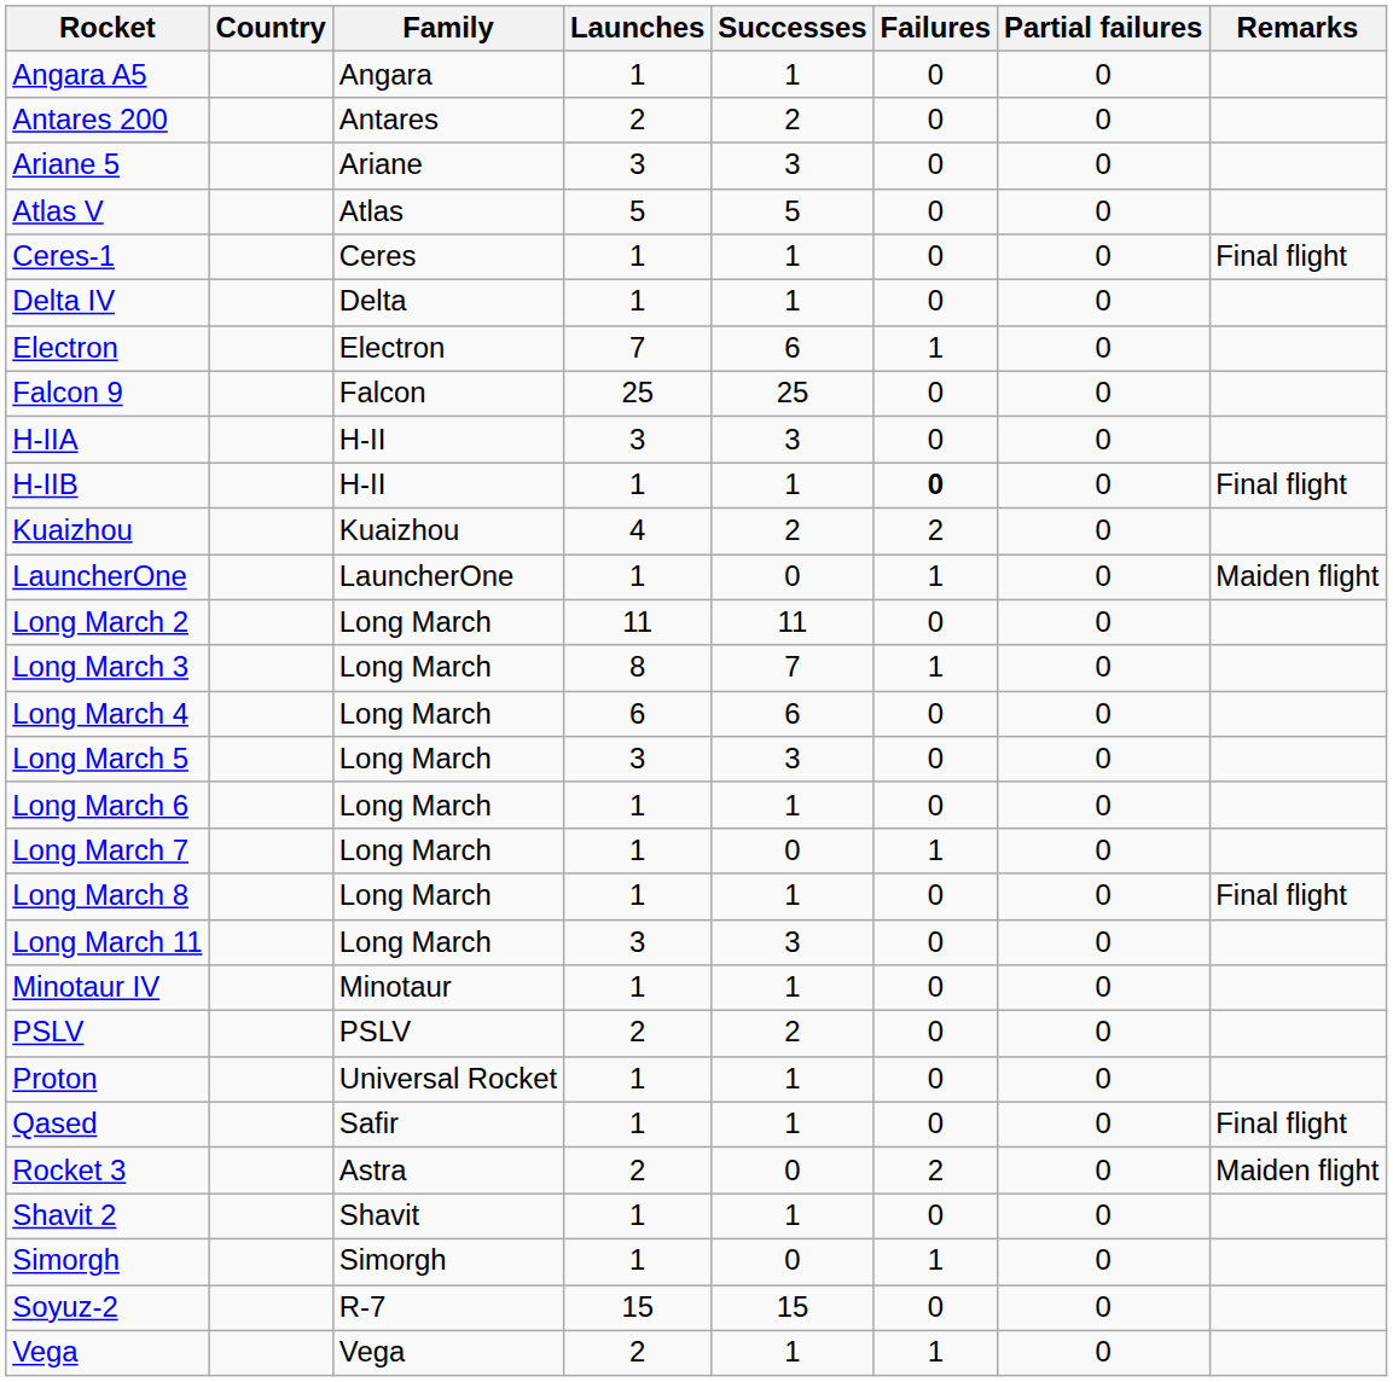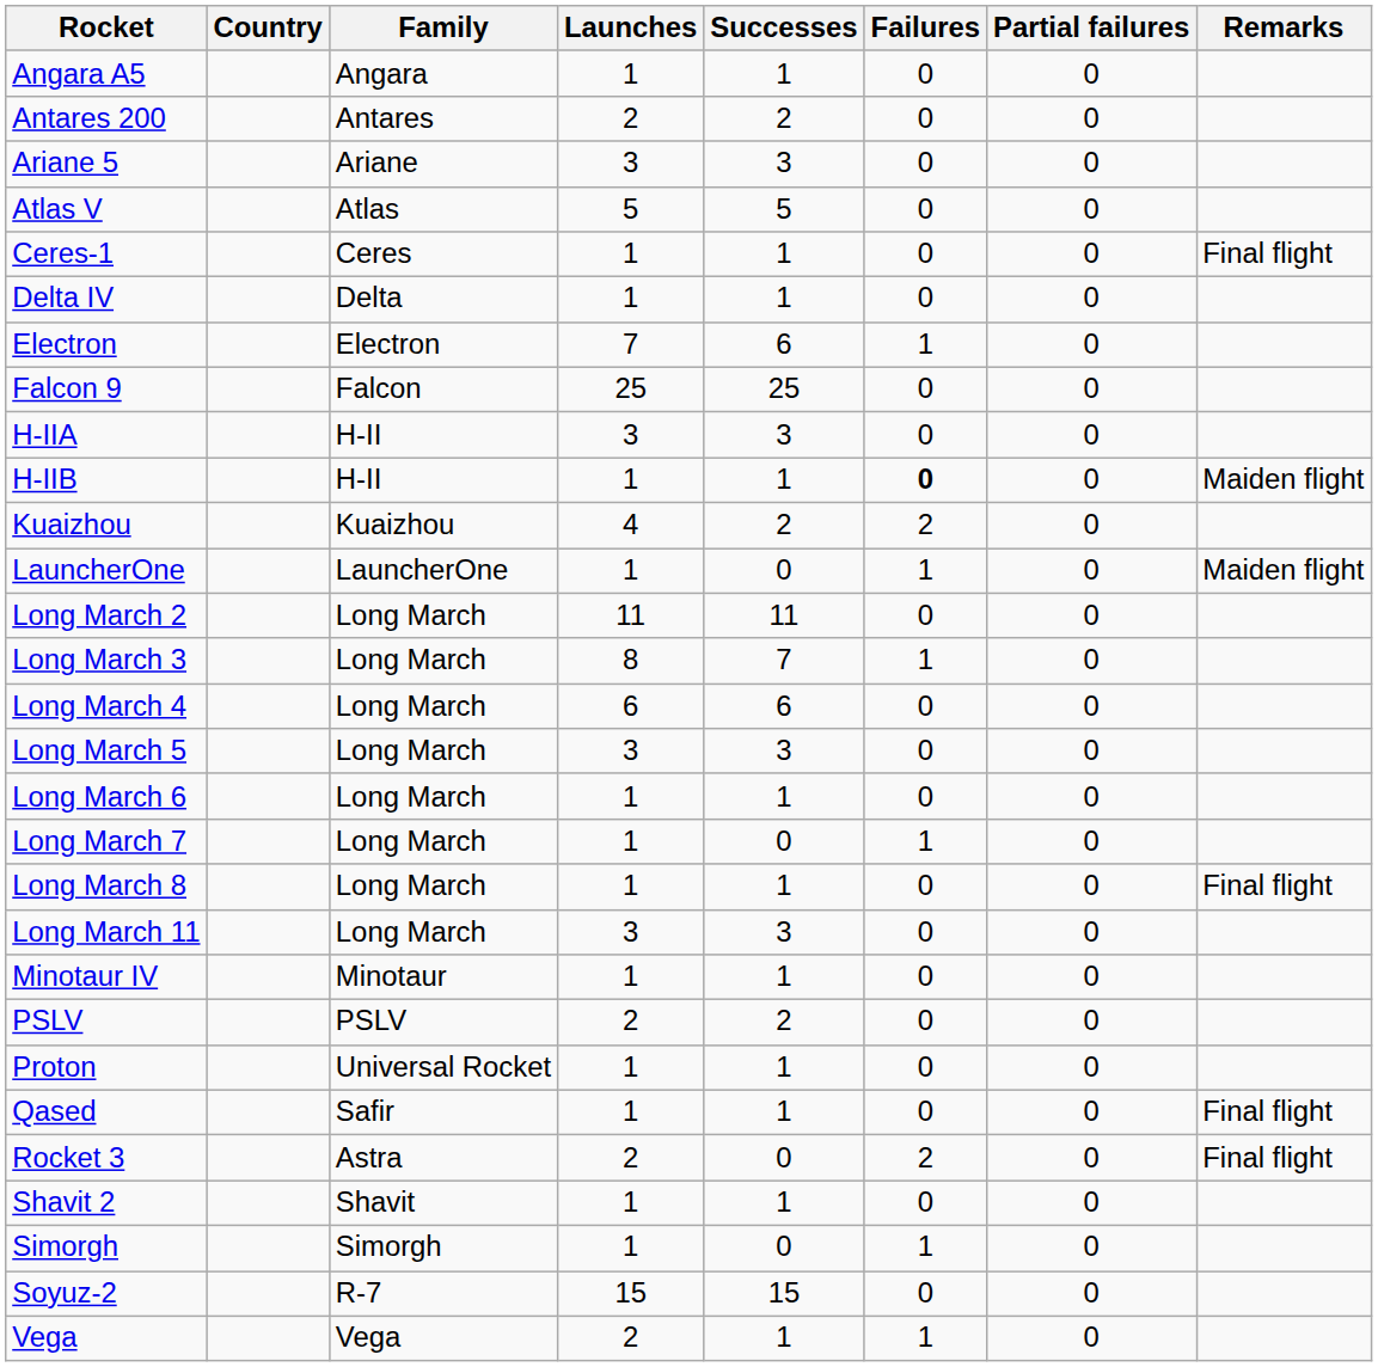 <table class="wikitable sortable collapsible collapsed" style=text-align:center>
 <tr>
 <th>Rocket</th>
 <th>Country</th>
 <th>Family</th>
 <th>Launches</th>
 <th>Successes</th>
 <th>Failures</th>
 <th>Partial failures</th>
 <th>Remarks</th>
 </tr>
 <tr>
 <td align=left><a href='#'>Angara A5</a></td>
 <td align=left></td>
 <td align=left>Angara</td>
 <td>1</td>
 <td>1</td>
 <td>0</td>
 <td>0</td>
 <td></td>
 </tr>
 <tr>
 <td align=left><a href='#'>Antares 200</a></td>
 <td align=left></td>
 <td align=left>Antares</td>
 <td>2</td>
 <td>2</td>
 <td>0</td>
 <td>0</td>
 <td></td>
 </tr>
 <tr>
 <td align=left><a href='#'>Ariane 5</a></td>
 <td align=left></td>
 <td align=left>Ariane</td>
 <td>3</td>
 <td>3</td>
 <td>0</td>
 <td>0</td>
 <td></td>
 </tr>
 <tr>
 <td align=left><a href='#'>Atlas V</a></td>
 <td align=left></td>
 <td align=left>Atlas</td>
 <td>5</td>
 <td>5</td>
 <td>0</td>
 <td>0</td>
 <td></td>
 </tr>
 <tr>
 <td align=left><a href='#'>Ceres-1</a></td>
 <td align=left></td>
 <td align=left>Ceres</td>
 <td>1</td>
 <td>1</td>
 <td>0</td>
 <td>0</td>
 <td align=left>Final flight</td>
 </tr>
 <tr>
 <td align=left><a href='#'>Delta IV</a></td>
 <td align=left></td>
 <td align=left>Delta</td>
 <td>1</td>
 <td>1</td>
 <td>0</td>
 <td>0</td>
 <td></td>
 </tr>
 <tr>
 <td align=left><a href='#'>Electron</a></td>
 <td align=left></td>
 <td align=left>Electron</td>
 <td>7</td>
 <td>6</td>
 <td>1</td>
 <td>0</td>
 <td></td>
 </tr>
 <tr>
 <td align=left><a href='#'>Falcon 9</a></td>
 <td align=left></td>
 <td align=left>Falcon</td>
 <td>25</td>
 <td>25</td>
 <td>0</td>
 <td>0</td>
 <td></td>
 </tr>
 <tr>
 <td align=left><a href='#'>H-IIA</a></td>
 <td align=left></td>
 <td align=left>H-II</td>
 <td>3</td>
 <td>3</td>
 <td>0</td>
 <td>0</td>
 <td></td>
 </tr>
 <tr>
 <td align=left><a href='#'>H-IIB</a></td>
 <td align=left></td>
 <td align=left>H-II</td>
 <td>1</td>
 <td>1</td>
 <td><strong>0</strong></td>
 <td>0</td>
-<td align=left>Final flight</td>
+<td align=left>Maiden flight</td>
 </tr>
 <tr>
 <td align=left><a href='#'>Kuaizhou</a></td>
 <td align=left></td>
 <td align=left>Kuaizhou</td>
 <td>4</td>
 <td>2</td>
 <td>2</td>
 <td>0</td>
 <td></td>
 </tr>
 <tr>
 <td align=left><a href='#'>LauncherOne</a></td>
 <td align=left></td>
 <td align=left>LauncherOne</td>
 <td>1</td>
 <td>0</td>
 <td>1</td>
 <td>0</td>
 <td align=left>Maiden flight</td>
 </tr>
 <tr>
 <td align=left><a href='#'>Long March 2</a></td>
 <td align=left></td>
 <td align=left>Long March</td>
 <td>11</td>
 <td>11</td>
 <td>0</td>
 <td>0</td>
 <td></td>
 </tr>
 <tr>
 <td align=left><a href='#'>Long March 3</a></td>
 <td align=left></td>
 <td align=left>Long March</td>
 <td>8</td>
 <td>7</td>
 <td>1</td>
 <td>0</td>
 <td></td>
 </tr>
 <tr>
 <td align=left><a href='#'>Long March 4</a></td>
 <td align=left></td>
 <td align=left>Long March</td>
 <td>6</td>
 <td>6</td>
 <td>0</td>
 <td>0</td>
 <td></td>
 </tr>
 <tr>
 <td align=left><a href='#'>Long March 5</a></td>
 <td align=left></td>
 <td align=left>Long March</td>
 <td>3</td>
 <td>3</td>
 <td>0</td>
 <td>0</td>
 <td></td>
 </tr>
 <tr>
 <td align=left><a href='#'>Long March 6</a></td>
 <td align=left></td>
 <td align=left>Long March</td>
 <td>1</td>
 <td>1</td>
 <td>0</td>
 <td>0</td>
 <td></td>
 </tr>
 <tr>
 <td align=left><a href='#'>Long March 7</a></td>
 <td align=left></td>
 <td align=left>Long March</td>
 <td>1</td>
 <td>0</td>
 <td>1</td>
 <td>0</td>
 <td></td>
 </tr>
 <tr>
 <td align=left><a href='#'>Long March 8</a></td>
 <td align=left></td>
 <td align=left>Long March</td>
 <td>1</td>
 <td>1</td>
 <td>0</td>
 <td>0</td>
 <td align=left>Final flight</td>
 </tr>
 <tr>
 <td align=left><a href='#'>Long March 11</a></td>
 <td align=left></td>
 <td align=left>Long March</td>
 <td>3</td>
 <td>3</td>
 <td>0</td>
 <td>0</td>
 <td></td>
 </tr>
 <tr>
 <td align=left><a href='#'>Minotaur IV</a></td>
 <td align=left></td>
 <td align=left>Minotaur</td>
 <td>1</td>
 <td>1</td>
 <td>0</td>
 <td>0</td>
 <td></td>
 </tr>
 <tr>
 <td align=left><a href='#'>PSLV</a></td>
 <td align=left></td>
 <td align=left>PSLV</td>
 <td>2</td>
 <td>2</td>
 <td>0</td>
 <td>0</td>
 <td></td>
 </tr>
 <tr>
 <td align=left><a href='#'>Proton</a></td>
 <td align=left></td>
 <td align=left>Universal Rocket</td>
 <td>1</td>
 <td>1</td>
 <td>0</td>
 <td>0</td>
 <td></td>
 </tr>
 <tr>
 <td align=left><a href='#'>Qased</a></td>
 <td align=left></td>
 <td align=left>Safir</td>
 <td>1</td>
 <td>1</td>
 <td>0</td>
 <td>0</td>
 <td align=left>Final flight</td>
 </tr>
 <tr>
 <td align=left><a href='#'>Rocket 3</a></td>
 <td align=left></td>
 <td align=left>Astra</td>
 <td>2</td>
 <td>0</td>
 <td>2</td>
 <td>0</td>
-<td align=left>Maiden flight</td>
+<td align=left>Final flight</td>
 </tr>
 <tr>
 <td align=left><a href='#'>Shavit 2</a></td>
 <td align=left></td>
 <td align=left>Shavit</td>
 <td>1</td>
 <td>1</td>
 <td>0</td>
 <td>0</td>
 <td></td>
 </tr>
 <tr>
 <td align=left><a href='#'>Simorgh</a></td>
 <td align=left></td>
 <td align=left>Simorgh</td>
 <td>1</td>
 <td>0</td>
 <td>1</td>
 <td>0</td>
 <td></td>
 </tr>
 <tr>
 <td align=left><a href='#'>Soyuz-2</a></td>
 <td align=left></td>
 <td align=left>R-7</td>
 <td>15</td>
 <td>15</td>
 <td>0</td>
 <td>0</td>
 <td></td>
 </tr>
 <tr>
 <td align=left><a href='#'>Vega</a></td>
 <td align=left></td>
 <td align=left>Vega</td>
 <td>2</td>
 <td>1</td>
 <td>1</td>
 <td>0</td>
 <td></td>
 </tr>
 </table>
